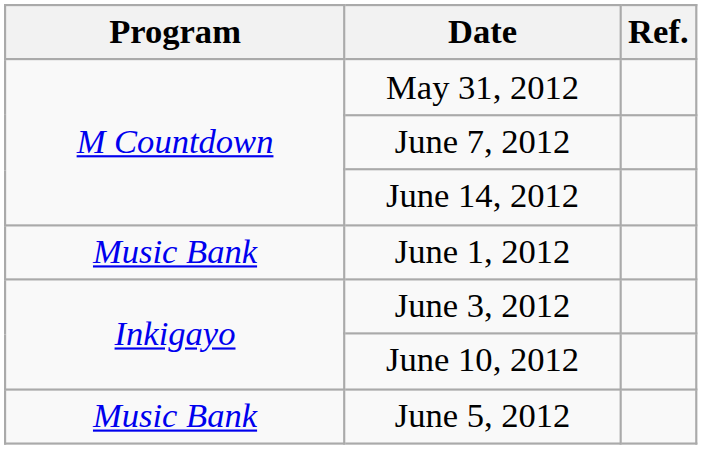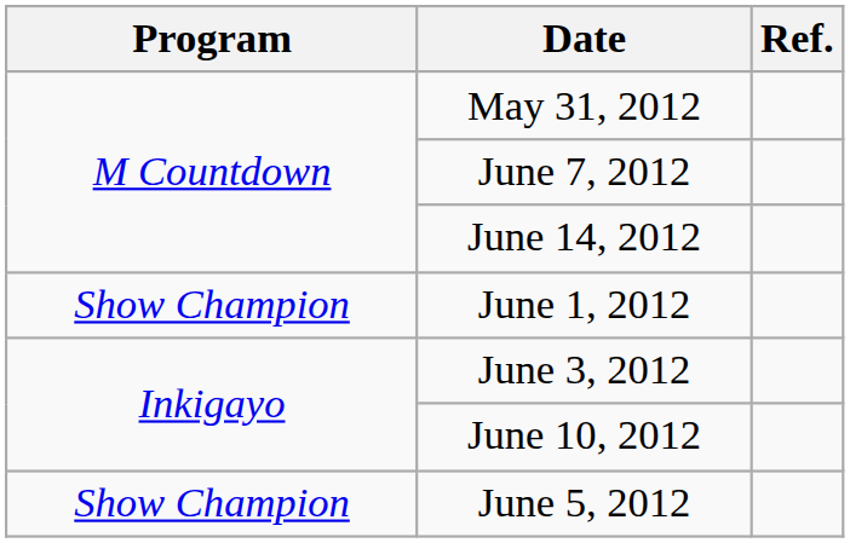 <table class="wikitable sortable" style="text-align:center">
 <tr>
 <th width="150">Program</th>
 <th width="120">Date</th>
 <th class="unsortable">Ref.</th>
 </tr>
 <tr>
 <td rowspan="3"><em><a href='#'>M Countdown</a></em></td>
 <td>May 31, 2012</td>
 <td></td>
 </tr>
 <tr>
 <td>June 7, 2012</td>
 <td></td>
 </tr>
 <tr>
 <td>June 14, 2012</td>
 <td></td>
 </tr>
 <tr>
-<td><em><a href='#'>Music Bank</a></em></td>
+<td><em><a href='#'>Show Champion</a></em></td>
 <td>June 1, 2012</td>
 <td></td>
 </tr>
 <tr>
 <td rowspan="2"><em><a href='#'>Inkigayo</a></em></td>
 <td>June 3, 2012</td>
 <td></td>
 </tr>
 <tr>
 <td>June 10, 2012</td>
 <td></td>
 </tr>
 <tr>
-<td><em><a href='#'>Music Bank</a></em></td>
+<td><em><a href='#'>Show Champion</a></em></td>
 <td>June 5, 2012</td>
 <td></td>
 </tr>
 </table>
